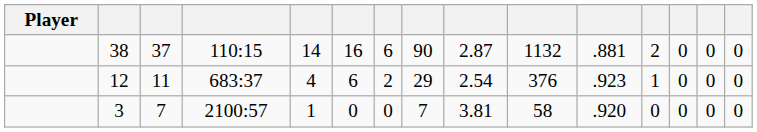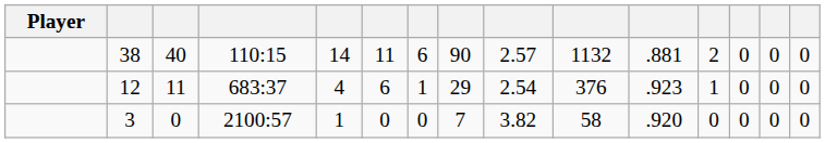 <table class="wikitable sortable" style="width:100%;">
 <tr style="text-align:center; background:#ddd;">
 <th>Player</th>
 <th></th>
 <th></th>
 <th></th>
 <th></th>
 <th></th>
 <th></th>
 <th></th>
 <th></th>
 <th></th>
 <th></th>
 <th></th>
 <th></th>
 <th></th>
 <th></th>
 </tr>
 <tr align=center>
 <td></td>
 <td>38</td>
-<td>37</td>
+<td>40</td>
 <td>110:15</td>
 <td>14</td>
-<td>16</td>
+<td>11</td>
 <td>6</td>
 <td>90</td>
-<td>2.87</td>
+<td>2.57</td>
 <td>1132</td>
 <td>.881</td>
 <td>2</td>
 <td>0</td>
 <td>0</td>
 <td>0</td>
 </tr>
 <tr align=center>
 <td></td>
 <td>12</td>
 <td>11</td>
 <td>683:37</td>
 <td>4</td>
 <td>6</td>
-<td>2</td>
+<td>1</td>
 <td>29</td>
 <td>2.54</td>
 <td>376</td>
 <td>.923</td>
 <td>1</td>
 <td>0</td>
 <td>0</td>
 <td>0</td>
 </tr>
 <tr align=center>
 <td></td>
 <td>3</td>
-<td>7</td>
+<td>0</td>
 <td>2100:57</td>
 <td>1</td>
 <td>0</td>
 <td>0</td>
 <td>7</td>
-<td>3.81</td>
+<td>3.82</td>
 <td>58</td>
 <td>.920</td>
 <td>0</td>
 <td>0</td>
 <td>0</td>
 <td>0</td>
 </tr>
 </table>
